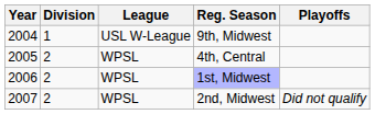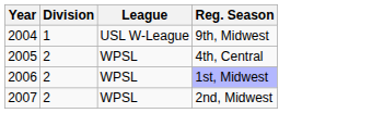 <table class="wikitable">
 <tr>
 <th>Year</th>
 <th>Division</th>
 <th>League</th>
 <th>Reg. Season</th>
-<th>Playoffs</th>
 </tr>
 <tr>
 <td>2004</td>
 <td>1</td>
 <td>USL W-League</td>
 <td>9th, Midwest</td>
-<td></td>
 </tr>
 <tr>
 <td>2005</td>
 <td>2</td>
 <td>WPSL</td>
 <td>4th, Central</td>
-<td></td>
 </tr>
 <tr>
 <td>2006</td>
 <td>2</td>
 <td>WPSL</td>
 <td bgcolor="B3B7FF">1st, Midwest</td>
-<td></td>
 </tr>
 <tr>
 <td>2007</td>
 <td>2</td>
 <td>WPSL</td>
 <td>2nd, Midwest</td>
-<td><em>Did not qualify</em></td>
 </tr>
 </table>
